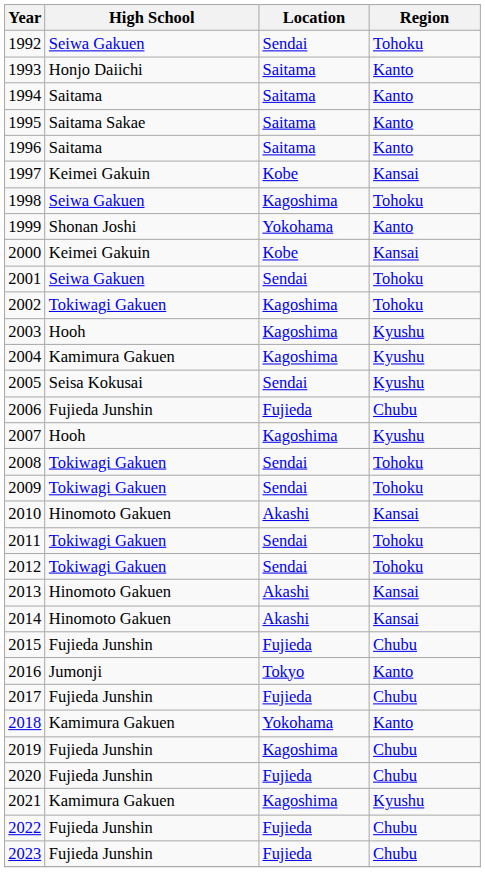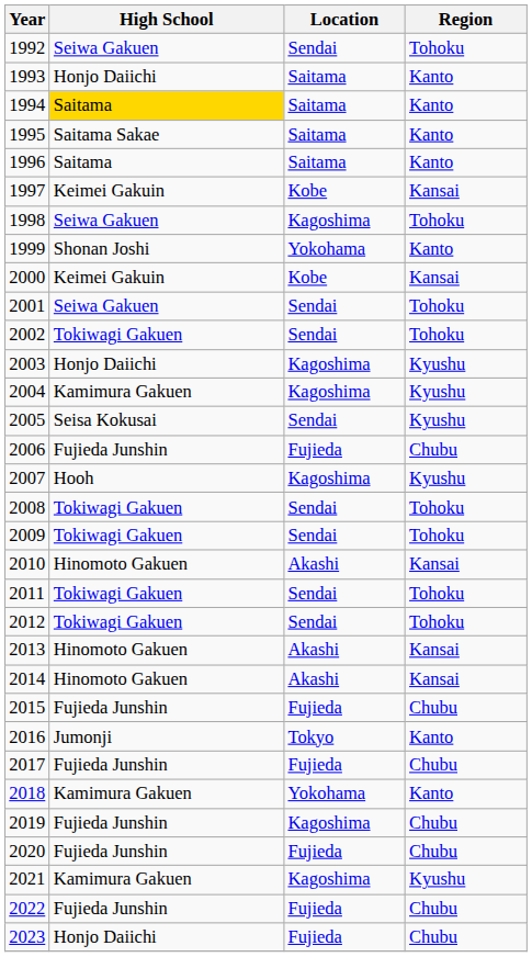 <table class="wikitable sortable">
 <tr>
 <th>Year</th>
 <th width=200px>High School</th>
 <th width=100px>Location</th>
 <th width=100px>Region</th>
 </tr>
 <tr>
 <td>1992</td>
 <td><a href='#'>Seiwa Gakuen</a></td>
 <td><a href='#'>Sendai</a></td>
 <td><a href='#'>Tohoku</a></td>
 </tr>
 <tr>
 <td>1993</td>
 <td>Honjo Daiichi</td>
 <td><a href='#'>Saitama</a></td>
 <td><a href='#'>Kanto</a></td>
 </tr>
 <tr>
 <td>1994</td>
-<td>Saitama</td>
+<td style="background: gold;">Saitama</td>
 <td><a href='#'>Saitama</a></td>
 <td><a href='#'>Kanto</a></td>
 </tr>
 <tr>
 <td>1995</td>
 <td>Saitama Sakae</td>
 <td><a href='#'>Saitama</a></td>
 <td><a href='#'>Kanto</a></td>
 </tr>
 <tr>
 <td>1996</td>
 <td>Saitama</td>
 <td><a href='#'>Saitama</a></td>
 <td><a href='#'>Kanto</a></td>
 </tr>
 <tr>
 <td>1997</td>
 <td>Keimei Gakuin</td>
 <td><a href='#'>Kobe</a></td>
 <td><a href='#'>Kansai</a></td>
 </tr>
 <tr>
 <td>1998</td>
 <td><a href='#'>Seiwa Gakuen</a></td>
 <td><a href='#'>Kagoshima</a></td>
 <td><a href='#'>Tohoku</a></td>
 </tr>
 <tr>
 <td>1999</td>
 <td>Shonan Joshi</td>
 <td><a href='#'>Yokohama</a></td>
 <td><a href='#'>Kanto</a></td>
 </tr>
 <tr>
 <td>2000</td>
 <td>Keimei Gakuin</td>
 <td><a href='#'>Kobe</a></td>
 <td><a href='#'>Kansai</a></td>
 </tr>
 <tr>
 <td>2001</td>
 <td><a href='#'>Seiwa Gakuen</a></td>
 <td><a href='#'>Sendai</a></td>
 <td><a href='#'>Tohoku</a></td>
 </tr>
 <tr>
 <td>2002</td>
 <td><a href='#'>Tokiwagi Gakuen</a></td>
-<td><a href='#'>Kagoshima</a></td>
+<td><a href='#'>Sendai</a></td>
 <td><a href='#'>Tohoku</a></td>
 </tr>
 <tr>
 <td>2003</td>
-<td>Hooh</td>
+<td>Honjo Daiichi</td>
 <td><a href='#'>Kagoshima</a></td>
 <td><a href='#'>Kyushu</a></td>
 </tr>
 <tr>
 <td>2004</td>
 <td>Kamimura Gakuen</td>
 <td><a href='#'>Kagoshima</a></td>
 <td><a href='#'>Kyushu</a></td>
 </tr>
 <tr>
 <td>2005</td>
 <td>Seisa Kokusai</td>
 <td><a href='#'>Sendai</a></td>
 <td><a href='#'>Kyushu</a></td>
 </tr>
 <tr>
 <td>2006</td>
 <td>Fujieda Junshin</td>
 <td><a href='#'>Fujieda</a></td>
 <td><a href='#'>Chubu</a></td>
 </tr>
 <tr>
 <td>2007</td>
 <td>Hooh</td>
 <td><a href='#'>Kagoshima</a></td>
 <td><a href='#'>Kyushu</a></td>
 </tr>
 <tr>
 <td>2008</td>
 <td><a href='#'>Tokiwagi Gakuen</a></td>
 <td><a href='#'>Sendai</a></td>
 <td><a href='#'>Tohoku</a></td>
 </tr>
 <tr>
 <td>2009</td>
 <td><a href='#'>Tokiwagi Gakuen</a></td>
 <td><a href='#'>Sendai</a></td>
 <td><a href='#'>Tohoku</a></td>
 </tr>
 <tr>
 <td>2010</td>
 <td>Hinomoto Gakuen</td>
 <td><a href='#'>Akashi</a></td>
 <td><a href='#'>Kansai</a></td>
 </tr>
 <tr>
 <td>2011</td>
 <td><a href='#'>Tokiwagi Gakuen</a></td>
 <td><a href='#'>Sendai</a></td>
 <td><a href='#'>Tohoku</a></td>
 </tr>
 <tr>
 <td>2012</td>
 <td><a href='#'>Tokiwagi Gakuen</a></td>
 <td><a href='#'>Sendai</a></td>
 <td><a href='#'>Tohoku</a></td>
 </tr>
 <tr>
 <td>2013</td>
 <td>Hinomoto Gakuen</td>
 <td><a href='#'>Akashi</a></td>
 <td><a href='#'>Kansai</a></td>
 </tr>
 <tr>
 <td>2014</td>
 <td>Hinomoto Gakuen</td>
 <td><a href='#'>Akashi</a></td>
 <td><a href='#'>Kansai</a></td>
 </tr>
 <tr>
 <td>2015</td>
 <td>Fujieda Junshin</td>
 <td><a href='#'>Fujieda</a></td>
 <td><a href='#'>Chubu</a></td>
 </tr>
 <tr>
 <td>2016</td>
 <td>Jumonji</td>
 <td><a href='#'>Tokyo</a></td>
 <td><a href='#'>Kanto</a></td>
 </tr>
 <tr>
 <td>2017</td>
 <td>Fujieda Junshin</td>
 <td><a href='#'>Fujieda</a></td>
 <td><a href='#'>Chubu</a></td>
 </tr>
 <tr>
 <td><a href='#'>2018</a></td>
 <td>Kamimura Gakuen</td>
 <td><a href='#'>Yokohama</a></td>
 <td><a href='#'>Kanto</a></td>
 </tr>
 <tr>
 <td>2019</td>
 <td>Fujieda Junshin</td>
 <td><a href='#'>Kagoshima</a></td>
 <td><a href='#'>Chubu</a></td>
 </tr>
 <tr>
 <td>2020</td>
 <td>Fujieda Junshin</td>
 <td><a href='#'>Fujieda</a></td>
 <td><a href='#'>Chubu</a></td>
 </tr>
 <tr>
 <td>2021</td>
 <td>Kamimura Gakuen</td>
 <td><a href='#'>Kagoshima</a></td>
 <td><a href='#'>Kyushu</a></td>
 </tr>
 <tr>
 <td><a href='#'>2022</a></td>
 <td>Fujieda Junshin</td>
 <td><a href='#'>Fujieda</a></td>
 <td><a href='#'>Chubu</a></td>
 </tr>
 <tr>
 <td><a href='#'>2023</a></td>
-<td>Fujieda Junshin</td>
+<td>Honjo Daiichi</td>
 <td><a href='#'>Fujieda</a></td>
 <td><a href='#'>Chubu</a></td>
 </tr>
 <tr>
 </tr>
 </table>
